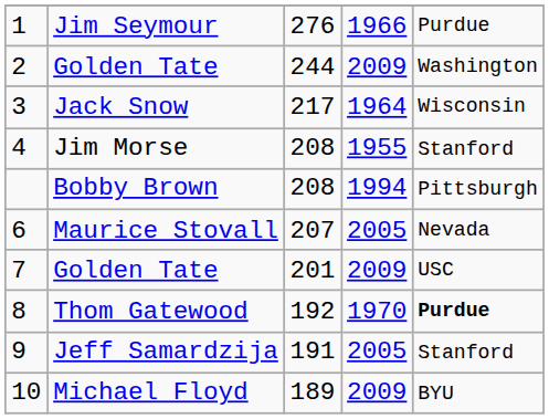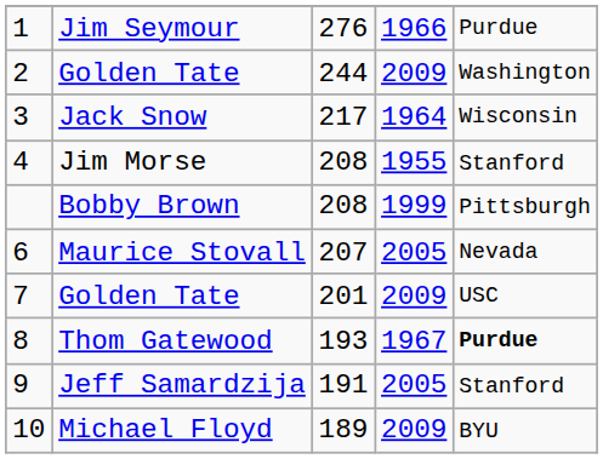 <table class="wikitable">
 <tr>
 </tr>
 <tr>
 <td>1</td>
 <td><a href='#'>Jim Seymour</a></td>
 <td>276</td>
 <td><a href='#'>1966</a></td>
 <td style="font-size:80%;">Purdue</td>
 </tr>
 <tr>
 <td>2</td>
 <td><a href='#'>Golden Tate</a></td>
 <td>244</td>
 <td><a href='#'>2009</a></td>
 <td style="font-size:80%;">Washington</td>
 </tr>
 <tr>
 <td>3</td>
 <td><a href='#'>Jack Snow</a></td>
 <td>217</td>
 <td><a href='#'>1964</a></td>
 <td style="font-size:80%;">Wisconsin</td>
 </tr>
 <tr>
 <td>4</td>
 <td>Jim Morse</td>
 <td>208</td>
 <td><a href='#'>1955</a></td>
 <td style="font-size:80%;">Stanford</td>
 </tr>
 <tr>
 <td></td>
 <td><a href='#'>Bobby Brown</a></td>
 <td>208</td>
-<td><a href='#'>1994</a></td>
+<td><a href='#'>1999</a></td>
 <td style="font-size:80%;">Pittsburgh</td>
 </tr>
 <tr>
 <td>6</td>
 <td><a href='#'>Maurice Stovall</a></td>
 <td>207</td>
 <td><a href='#'>2005</a></td>
 <td style="font-size:80%;">Nevada</td>
 </tr>
 <tr>
 <td>7</td>
 <td><a href='#'>Golden Tate</a></td>
 <td>201</td>
 <td><a href='#'>2009</a></td>
 <td style="font-size:80%;">USC</td>
 </tr>
 <tr>
 <td>8</td>
 <td><a href='#'>Thom Gatewood</a></td>
-<td>192</td>
-<td><a href='#'>1970</a></td>
+<td>193</td>
+<td><a href='#'>1967</a></td>
 <td style="font-size:80%;"><strong>Purdue</strong></td>
 </tr>
 <tr>
 <td>9</td>
 <td><a href='#'>Jeff Samardzija</a></td>
 <td>191</td>
 <td><a href='#'>2005</a></td>
 <td style="font-size:80%;">Stanford</td>
 </tr>
 <tr>
 <td>10</td>
 <td><a href='#'>Michael Floyd</a></td>
 <td>189</td>
 <td><a href='#'>2009</a></td>
 <td style="font-size:80%;">BYU</td>
 </tr>
 </table>
